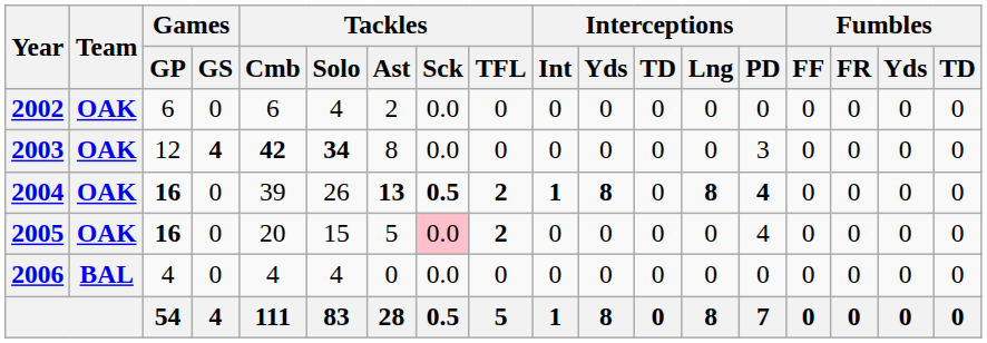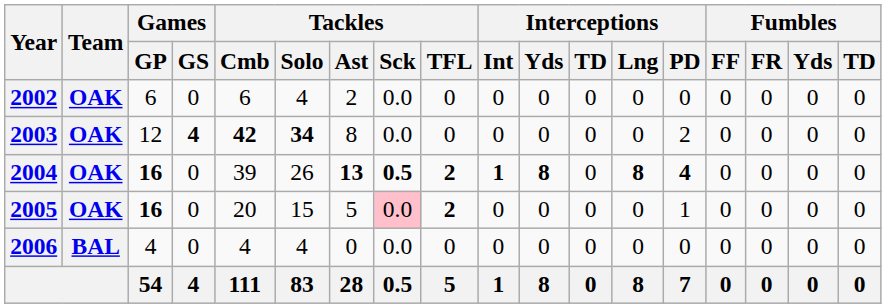 <table class="wikitable" style="text-align:center">
 <tr>
 <th rowspan="2">Year</th>
 <th rowspan="2">Team</th>
 <th colspan="2">Games</th>
 <th colspan="5">Tackles</th>
 <th colspan="5">Interceptions</th>
 <th colspan="4">Fumbles</th>
 </tr>
 <tr>
 <th>GP</th>
 <th>GS</th>
 <th>Cmb</th>
 <th>Solo</th>
 <th>Ast</th>
 <th>Sck</th>
 <th>TFL</th>
 <th>Int</th>
 <th>Yds</th>
 <th>TD</th>
 <th>Lng</th>
 <th>PD</th>
 <th>FF</th>
 <th>FR</th>
 <th>Yds</th>
 <th>TD</th>
 </tr>
 <tr>
 <th><a href='#'>2002</a></th>
 <th><a href='#'>OAK</a></th>
 <td>6</td>
 <td>0</td>
 <td>6</td>
 <td>4</td>
 <td>2</td>
 <td>0.0</td>
 <td>0</td>
 <td>0</td>
 <td>0</td>
 <td>0</td>
 <td>0</td>
 <td>0</td>
 <td>0</td>
 <td>0</td>
 <td>0</td>
 <td>0</td>
 </tr>
 <tr>
 <th><a href='#'>2003</a></th>
 <th><a href='#'>OAK</a></th>
 <td>12</td>
 <td><strong>4</strong></td>
 <td><strong>42</strong></td>
 <td><strong>34</strong></td>
 <td>8</td>
 <td>0.0</td>
 <td>0</td>
 <td>0</td>
 <td>0</td>
 <td>0</td>
 <td>0</td>
-<td>3</td>
+<td>2</td>
 <td>0</td>
 <td>0</td>
 <td>0</td>
 <td>0</td>
 </tr>
 <tr>
 <th><a href='#'>2004</a></th>
 <th><a href='#'>OAK</a></th>
 <td><strong>16</strong></td>
 <td>0</td>
 <td>39</td>
 <td>26</td>
 <td><strong>13</strong></td>
 <td><strong>0.5</strong></td>
 <td><strong>2</strong></td>
 <td><strong>1</strong></td>
 <td><strong>8</strong></td>
 <td>0</td>
 <td><strong>8</strong></td>
 <td><strong>4</strong></td>
 <td>0</td>
 <td>0</td>
 <td>0</td>
 <td>0</td>
 </tr>
 <tr>
 <th><a href='#'>2005</a></th>
 <th><a href='#'>OAK</a></th>
 <td><strong>16</strong></td>
 <td>0</td>
 <td>20</td>
 <td>15</td>
 <td>5</td>
 <td style="background: pink;">0.0</td>
 <td><strong>2</strong></td>
 <td>0</td>
 <td>0</td>
 <td>0</td>
 <td>0</td>
-<td>4</td>
+<td>1</td>
 <td>0</td>
 <td>0</td>
 <td>0</td>
 <td>0</td>
 </tr>
 <tr>
 <th><a href='#'>2006</a></th>
 <th><a href='#'>BAL</a></th>
 <td>4</td>
 <td>0</td>
 <td>4</td>
 <td>4</td>
 <td>0</td>
 <td>0.0</td>
 <td>0</td>
 <td>0</td>
 <td>0</td>
 <td>0</td>
 <td>0</td>
 <td>0</td>
 <td>0</td>
 <td>0</td>
 <td>0</td>
 <td>0</td>
 </tr>
 <tr>
 <th colspan="2"></th>
 <th>54</th>
 <th>4</th>
 <th>111</th>
 <th>83</th>
 <th>28</th>
 <th>0.5</th>
 <th>5</th>
 <th>1</th>
 <th>8</th>
 <th>0</th>
 <th>8</th>
 <th>7</th>
 <th>0</th>
 <th>0</th>
 <th>0</th>
 <th>0</th>
 </tr>
 </table>
